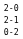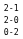 <table style="width:50%;" cellspacing="1">
 <tr>
 <th width=15%></th>
 <th width=10%></th>
 <th width=15%></th>
 </tr>
 <tr>
 </tr>
 <tr style=font-size:90%>
 <td align=right></td>
-<td align=center>2-0</td>
+<td align=center>2-1</td>
 <td></td>
 </tr>
 <tr style=font-size:90%>
 <td align=right></td>
-<td align=center>2-1</td>
+<td align=center>2-0</td>
 <td></td>
 </tr>
 <tr style=font-size:90%>
 <td align=right></td>
 <td align=center>0-2</td>
 <td></td>
 </tr>
 </table>
